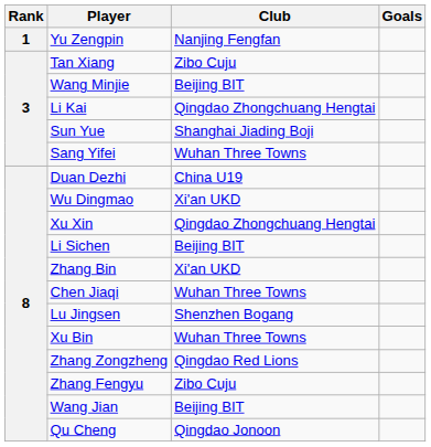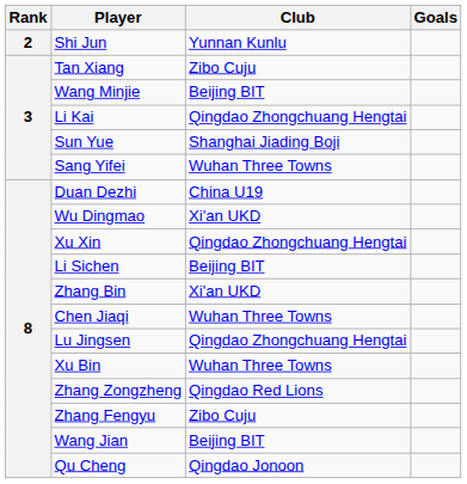 <table class="wikitable">
 <tr>
 <th>Rank</th>
 <th>Player</th>
 <th>Club</th>
 <th>Goals</th>
 </tr>
 <tr>
-<th rowspan=1>1</th>
-<td> <a href='#'>Yu Zengpin</a></td>
-<td><a href='#'>Nanjing Fengfan</a></td>
+<th rowspan=1>2</th>
+<td> <a href='#'>Shi Jun</a></td>
+<td><a href='#'>Yunnan Kunlu</a></td>
 <td></td>
 </tr>
 <tr>
 <th rowspan=5>3</th>
 <td> <a href='#'>Tan Xiang</a></td>
 <td><a href='#'>Zibo Cuju</a></td>
 <td></td>
 </tr>
 <tr>
 <td> <a href='#'>Wang Minjie</a></td>
 <td><a href='#'>Beijing BIT</a></td>
 <td></td>
 </tr>
 <tr>
 <td> <a href='#'>Li Kai</a></td>
 <td><a href='#'>Qingdao Zhongchuang Hengtai</a></td>
 <td></td>
 </tr>
 <tr>
 <td> <a href='#'>Sun Yue</a></td>
 <td><a href='#'>Shanghai Jiading Boji</a></td>
 <td></td>
 </tr>
 <tr>
 <td> <a href='#'>Sang Yifei</a></td>
 <td><a href='#'>Wuhan Three Towns</a></td>
 <td></td>
 </tr>
 <tr>
 <th rowspan=12>8</th>
 <td> <a href='#'>Duan Dezhi</a></td>
 <td><a href='#'>China U19</a></td>
 <td></td>
 </tr>
 <tr>
 <td> <a href='#'>Wu Dingmao</a></td>
 <td><a href='#'>Xi'an UKD</a></td>
 <td></td>
 </tr>
 <tr>
 <td> <a href='#'>Xu Xin</a></td>
 <td><a href='#'>Qingdao Zhongchuang Hengtai</a></td>
 <td></td>
 </tr>
 <tr>
 <td> <a href='#'>Li Sichen</a></td>
 <td><a href='#'>Beijing BIT</a></td>
 <td></td>
 </tr>
 <tr>
 <td> <a href='#'>Zhang Bin</a></td>
 <td><a href='#'>Xi'an UKD</a></td>
 <td></td>
 </tr>
 <tr>
 <td> <a href='#'>Chen Jiaqi</a></td>
 <td><a href='#'>Wuhan Three Towns</a></td>
 <td></td>
 </tr>
 <tr>
 <td> <a href='#'>Lu Jingsen</a></td>
-<td><a href='#'>Shenzhen Bogang</a></td>
+<td><a href='#'>Qingdao Zhongchuang Hengtai</a></td>
 <td></td>
 </tr>
 <tr>
 <td> <a href='#'>Xu Bin</a></td>
 <td><a href='#'>Wuhan Three Towns</a></td>
 <td></td>
 </tr>
 <tr>
 <td> <a href='#'>Zhang Zongzheng</a></td>
 <td><a href='#'>Qingdao Red Lions</a></td>
 <td></td>
 </tr>
 <tr>
 <td> <a href='#'>Zhang Fengyu</a></td>
 <td><a href='#'>Zibo Cuju</a></td>
 <td></td>
 </tr>
 <tr>
 <td> <a href='#'>Wang Jian</a></td>
 <td><a href='#'>Beijing BIT</a></td>
 <td></td>
 </tr>
 <tr>
 <td> <a href='#'>Qu Cheng</a></td>
 <td><a href='#'>Qingdao Jonoon</a></td>
 <td></td>
 </tr>
 </table>
